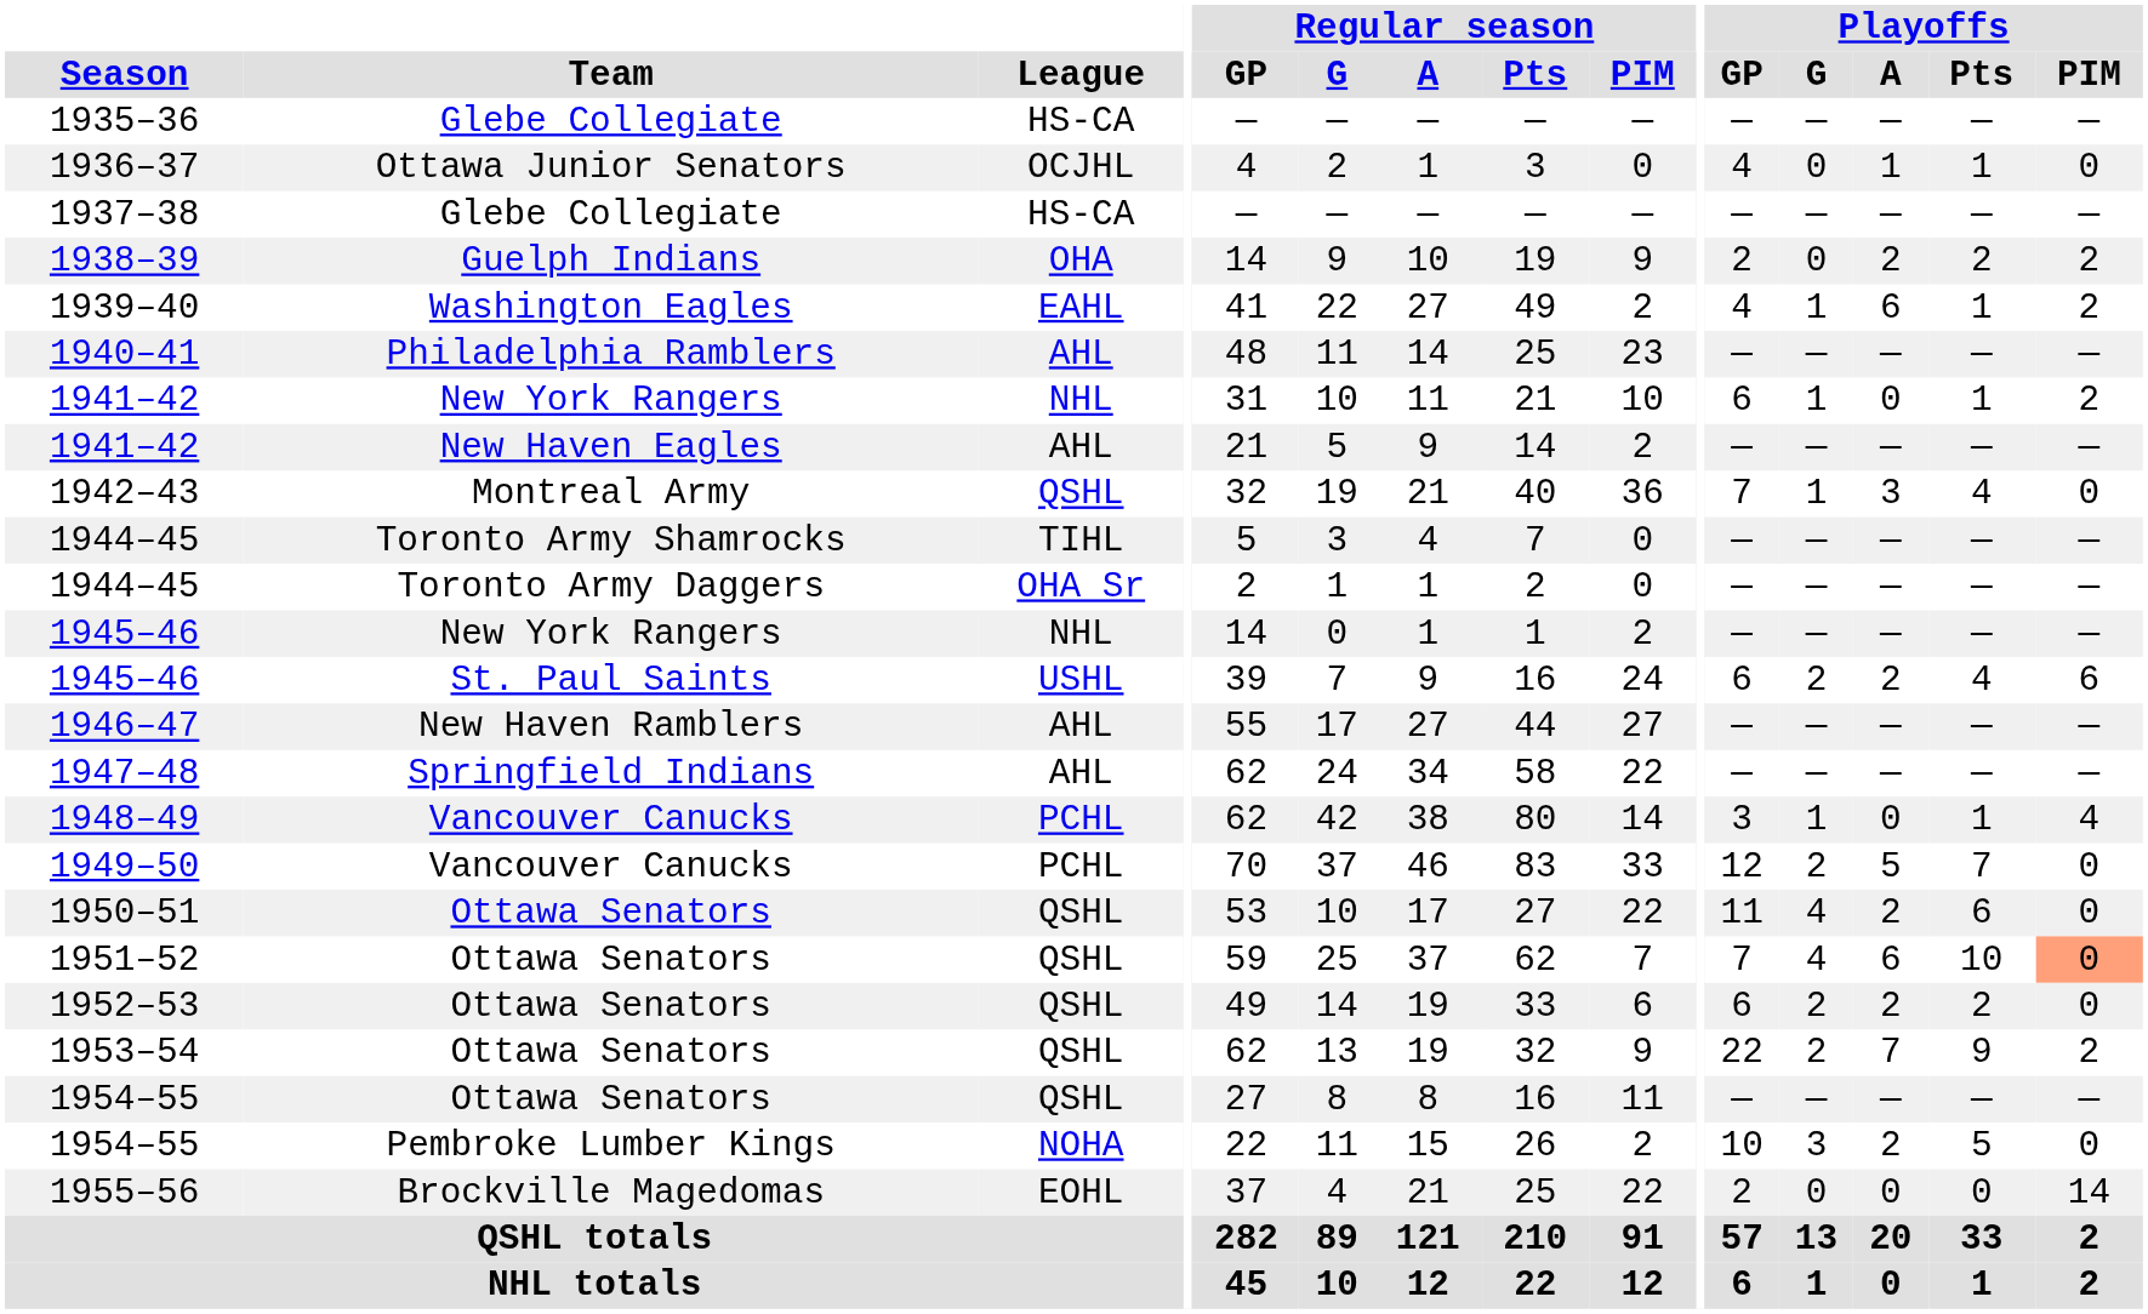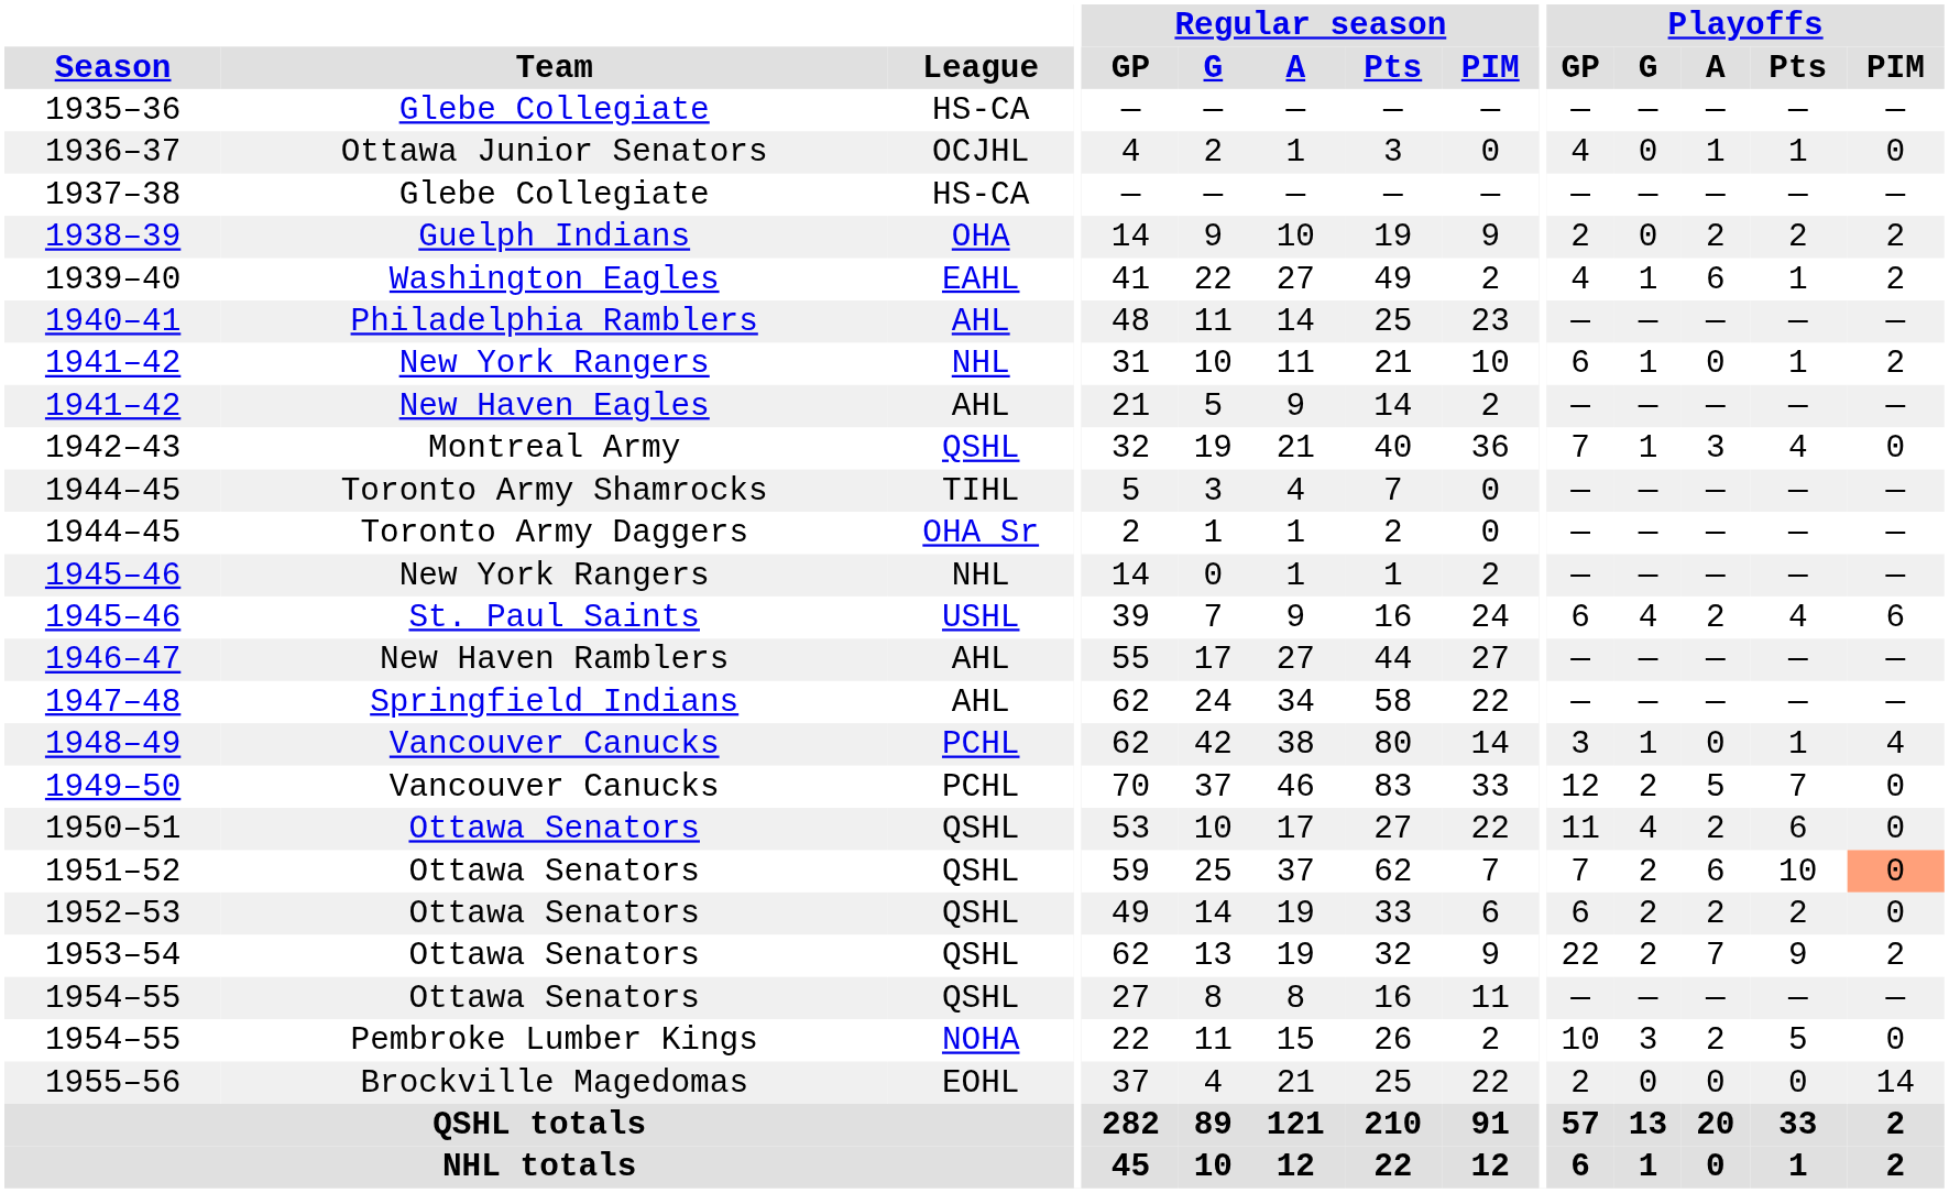 <table border="0" cellpadding="1" cellspacing="0" style="text-align:center; width:60em">
 <tr bgcolor="#e0e0e0">
 <th colspan="3" bgcolor="#ffffff"></th>
 <th rowspan="100" bgcolor="#ffffff"></th>
 <th colspan="5"><a href='#'>Regular season</a></th>
 <th rowspan="100" bgcolor="#ffffff"></th>
 <th colspan="5"><a href='#'>Playoffs</a></th>
 </tr>
 <tr bgcolor="#e0e0e0">
 <th><a href='#'>Season</a></th>
 <th>Team</th>
 <th>League</th>
 <th>GP</th>
 <th><a href='#'>G</a></th>
 <th><a href='#'>A</a></th>
 <th><a href='#'>Pts</a></th>
 <th><a href='#'>PIM</a></th>
 <th>GP</th>
 <th>G</th>
 <th>A</th>
 <th>Pts</th>
 <th>PIM</th>
 </tr>
 <tr>
 <td>1935–36</td>
 <td><a href='#'>Glebe Collegiate</a></td>
 <td>HS-CA</td>
 <td>—</td>
 <td>—</td>
 <td>—</td>
 <td>—</td>
 <td>—</td>
 <td>—</td>
 <td>—</td>
 <td>—</td>
 <td>—</td>
 <td>—</td>
 </tr>
 <tr bgcolor="#f0f0f0">
 <td>1936–37</td>
 <td>Ottawa Junior Senators</td>
 <td>OCJHL</td>
 <td>4</td>
 <td>2</td>
 <td>1</td>
 <td>3</td>
 <td>0</td>
 <td>4</td>
 <td>0</td>
 <td>1</td>
 <td>1</td>
 <td>0</td>
 </tr>
 <tr>
 <td>1937–38</td>
 <td>Glebe Collegiate</td>
 <td>HS-CA</td>
 <td>—</td>
 <td>—</td>
 <td>—</td>
 <td>—</td>
 <td>—</td>
 <td>—</td>
 <td>—</td>
 <td>—</td>
 <td>—</td>
 <td>—</td>
 </tr>
 <tr bgcolor="#f0f0f0">
 <td><a href='#'>1938–39</a></td>
 <td><a href='#'>Guelph Indians</a></td>
 <td><a href='#'>OHA</a></td>
 <td>14</td>
 <td>9</td>
 <td>10</td>
 <td>19</td>
 <td>9</td>
 <td>2</td>
 <td>0</td>
 <td>2</td>
 <td>2</td>
 <td>2</td>
 </tr>
 <tr>
 <td>1939–40</td>
 <td><a href='#'>Washington Eagles</a></td>
 <td><a href='#'>EAHL</a></td>
 <td>41</td>
 <td>22</td>
 <td>27</td>
 <td>49</td>
 <td>2</td>
 <td>4</td>
 <td>1</td>
 <td>6</td>
 <td>1</td>
 <td>2</td>
 </tr>
 <tr bgcolor="#f0f0f0">
 <td><a href='#'>1940–41</a></td>
 <td><a href='#'>Philadelphia Ramblers</a></td>
 <td><a href='#'>AHL</a></td>
 <td>48</td>
 <td>11</td>
 <td>14</td>
 <td>25</td>
 <td>23</td>
 <td>—</td>
 <td>—</td>
 <td>—</td>
 <td>—</td>
 <td>—</td>
 </tr>
 <tr>
 <td><a href='#'>1941–42</a></td>
 <td><a href='#'>New York Rangers</a></td>
 <td><a href='#'>NHL</a></td>
 <td>31</td>
 <td>10</td>
 <td>11</td>
 <td>21</td>
 <td>10</td>
 <td>6</td>
 <td>1</td>
 <td>0</td>
 <td>1</td>
 <td>2</td>
 </tr>
 <tr bgcolor="#f0f0f0">
 <td><a href='#'>1941–42</a></td>
 <td><a href='#'>New Haven Eagles</a></td>
 <td>AHL</td>
 <td>21</td>
 <td>5</td>
 <td>9</td>
 <td>14</td>
 <td>2</td>
 <td>—</td>
 <td>—</td>
 <td>—</td>
 <td>—</td>
 <td>—</td>
 </tr>
 <tr>
 <td>1942–43</td>
 <td>Montreal Army</td>
 <td><a href='#'>QSHL</a></td>
 <td>32</td>
 <td>19</td>
 <td>21</td>
 <td>40</td>
 <td>36</td>
 <td>7</td>
 <td>1</td>
 <td>3</td>
 <td>4</td>
 <td>0</td>
 </tr>
 <tr bgcolor="#f0f0f0">
 <td>1944–45</td>
 <td>Toronto Army Shamrocks</td>
 <td>TIHL</td>
 <td>5</td>
 <td>3</td>
 <td>4</td>
 <td>7</td>
 <td>0</td>
 <td>—</td>
 <td>—</td>
 <td>—</td>
 <td>—</td>
 <td>—</td>
 </tr>
 <tr>
 <td>1944–45</td>
 <td>Toronto Army Daggers</td>
 <td><a href='#'>OHA Sr</a></td>
 <td>2</td>
 <td>1</td>
 <td>1</td>
 <td>2</td>
 <td>0</td>
 <td>—</td>
 <td>—</td>
 <td>—</td>
 <td>—</td>
 <td>—</td>
 </tr>
 <tr bgcolor="#f0f0f0">
 <td><a href='#'>1945–46</a></td>
 <td>New York Rangers</td>
 <td>NHL</td>
 <td>14</td>
 <td>0</td>
 <td>1</td>
 <td>1</td>
 <td>2</td>
 <td>—</td>
 <td>—</td>
 <td>—</td>
 <td>—</td>
 <td>—</td>
 </tr>
 <tr>
 <td><a href='#'>1945–46</a></td>
 <td><a href='#'>St. Paul Saints</a></td>
 <td><a href='#'>USHL</a></td>
 <td>39</td>
 <td>7</td>
 <td>9</td>
 <td>16</td>
 <td>24</td>
 <td>6</td>
-<td>2</td>
+<td>4</td>
 <td>2</td>
 <td>4</td>
 <td>6</td>
 </tr>
 <tr bgcolor="#f0f0f0">
 <td><a href='#'>1946–47</a></td>
 <td>New Haven Ramblers</td>
 <td>AHL</td>
 <td>55</td>
 <td>17</td>
 <td>27</td>
 <td>44</td>
 <td>27</td>
 <td>—</td>
 <td>—</td>
 <td>—</td>
 <td>—</td>
 <td>—</td>
 </tr>
 <tr>
 <td><a href='#'>1947–48</a></td>
 <td><a href='#'>Springfield Indians</a></td>
 <td>AHL</td>
 <td>62</td>
 <td>24</td>
 <td>34</td>
 <td>58</td>
 <td>22</td>
 <td>—</td>
 <td>—</td>
 <td>—</td>
 <td>—</td>
 <td>—</td>
 </tr>
 <tr bgcolor="#f0f0f0">
 <td><a href='#'>1948–49</a></td>
 <td><a href='#'>Vancouver Canucks</a></td>
 <td><a href='#'>PCHL</a></td>
 <td>62</td>
 <td>42</td>
 <td>38</td>
 <td>80</td>
 <td>14</td>
 <td>3</td>
 <td>1</td>
 <td>0</td>
 <td>1</td>
 <td>4</td>
 </tr>
 <tr>
 <td><a href='#'>1949–50</a></td>
 <td>Vancouver Canucks</td>
 <td>PCHL</td>
 <td>70</td>
 <td>37</td>
 <td>46</td>
 <td>83</td>
 <td>33</td>
 <td>12</td>
 <td>2</td>
 <td>5</td>
 <td>7</td>
 <td>0</td>
 </tr>
 <tr bgcolor="#f0f0f0">
 <td>1950–51</td>
 <td><a href='#'>Ottawa Senators</a></td>
 <td>QSHL</td>
 <td>53</td>
 <td>10</td>
 <td>17</td>
 <td>27</td>
 <td>22</td>
 <td>11</td>
 <td>4</td>
 <td>2</td>
 <td>6</td>
 <td>0</td>
 </tr>
 <tr>
 <td>1951–52</td>
 <td>Ottawa Senators</td>
 <td>QSHL</td>
 <td>59</td>
 <td>25</td>
 <td>37</td>
 <td>62</td>
 <td>7</td>
 <td>7</td>
-<td>4</td>
+<td>2</td>
 <td>6</td>
 <td>10</td>
 <td style="background: lightsalmon;">0</td>
 </tr>
 <tr bgcolor="#f0f0f0">
 <td>1952–53</td>
 <td>Ottawa Senators</td>
 <td>QSHL</td>
 <td>49</td>
 <td>14</td>
 <td>19</td>
 <td>33</td>
 <td>6</td>
 <td>6</td>
 <td>2</td>
 <td>2</td>
 <td>2</td>
 <td>0</td>
 </tr>
 <tr>
 <td>1953–54</td>
 <td>Ottawa Senators</td>
 <td>QSHL</td>
 <td>62</td>
 <td>13</td>
 <td>19</td>
 <td>32</td>
 <td>9</td>
 <td>22</td>
 <td>2</td>
 <td>7</td>
 <td>9</td>
 <td>2</td>
 </tr>
 <tr bgcolor="#f0f0f0">
 <td>1954–55</td>
 <td>Ottawa Senators</td>
 <td>QSHL</td>
 <td>27</td>
 <td>8</td>
 <td>8</td>
 <td>16</td>
 <td>11</td>
 <td>—</td>
 <td>—</td>
 <td>—</td>
 <td>—</td>
 <td>—</td>
 </tr>
 <tr>
 <td>1954–55</td>
 <td>Pembroke Lumber Kings</td>
 <td><a href='#'>NOHA</a></td>
 <td>22</td>
 <td>11</td>
 <td>15</td>
 <td>26</td>
 <td>2</td>
 <td>10</td>
 <td>3</td>
 <td>2</td>
 <td>5</td>
 <td>0</td>
 </tr>
 <tr bgcolor="#f0f0f0">
 <td>1955–56</td>
 <td>Brockville Magedomas</td>
 <td>EOHL</td>
 <td>37</td>
 <td>4</td>
 <td>21</td>
 <td>25</td>
 <td>22</td>
 <td>2</td>
 <td>0</td>
 <td>0</td>
 <td>0</td>
 <td>14</td>
 </tr>
 <tr bgcolor="#e0e0e0">
 <th colspan="3">QSHL totals</th>
 <th>282</th>
 <th>89</th>
 <th>121</th>
 <th>210</th>
 <th>91</th>
 <th>57</th>
 <th>13</th>
 <th>20</th>
 <th>33</th>
 <th>2</th>
 </tr>
 <tr bgcolor="#e0e0e0">
 <th colspan="3">NHL totals</th>
 <th>45</th>
 <th>10</th>
 <th>12</th>
 <th>22</th>
 <th>12</th>
 <th>6</th>
 <th>1</th>
 <th>0</th>
 <th>1</th>
 <th>2</th>
 </tr>
 </table>
